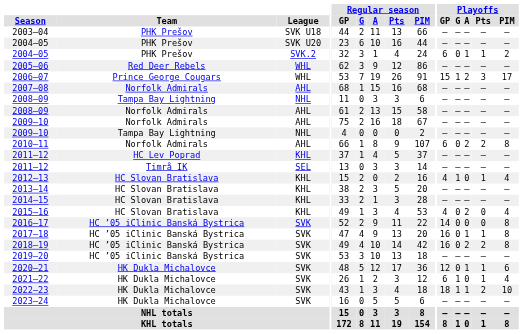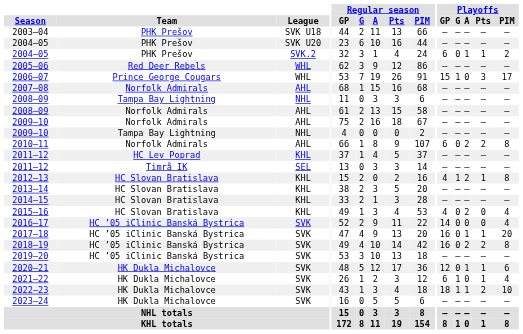 <table border="0" cellpadding="1" cellspacing="0" style="text-align:center; width:60em">
 <tr bgcolor="#e0e0e0">
 <th colspan="3" bgcolor="#ffffff"></th>
 <th rowspan="99" bgcolor="#ffffff"></th>
 <th colspan="5"><a href='#'>Regular season</a></th>
 <th rowspan="99" bgcolor="#ffffff"></th>
 <th colspan="5"><a href='#'>Playoffs</a></th>
 </tr>
 <tr bgcolor="#e0e0e0">
 <th><a href='#'>Season</a></th>
 <th>Team</th>
 <th>League</th>
 <th>GP</th>
 <th><a href='#'>G</a></th>
 <th><a href='#'>A</a></th>
 <th><a href='#'>Pts</a></th>
 <th><a href='#'>PIM</a></th>
 <th>GP</th>
 <th>G</th>
 <th>A</th>
 <th>Pts</th>
 <th>PIM</th>
 </tr>
 <tr>
 <td>2003–04</td>
 <td><a href='#'>PHK Prešov</a></td>
 <td>SVK U18</td>
 <td>44</td>
 <td>2</td>
 <td>11</td>
 <td>13</td>
 <td>66</td>
 <td>—</td>
 <td>—</td>
 <td>—</td>
 <td>—</td>
 <td>—</td>
 </tr>
 <tr bgcolor="#f0f0f0">
 <td>2004–05</td>
 <td>PHK Prešov</td>
 <td>SVK U20</td>
 <td>23</td>
 <td>6</td>
 <td>10</td>
 <td>16</td>
 <td>44</td>
 <td>—</td>
 <td>—</td>
 <td>—</td>
 <td>—</td>
 <td>—</td>
 </tr>
 <tr>
 <td><a href='#'>2004–05</a></td>
 <td>PHK Prešov</td>
 <td><a href='#'>SVK.2</a></td>
 <td>32</td>
 <td>3</td>
 <td>1</td>
 <td>4</td>
 <td>24</td>
 <td>6</td>
 <td>0</td>
 <td>1</td>
 <td>1</td>
 <td>2</td>
 </tr>
 <tr bgcolor="#f0f0f0">
 <td><a href='#'>2005–06</a></td>
 <td><a href='#'>Red Deer Rebels</a></td>
 <td><a href='#'>WHL</a></td>
 <td>62</td>
 <td>3</td>
 <td>9</td>
 <td>12</td>
 <td>86</td>
 <td>—</td>
 <td>—</td>
 <td>—</td>
 <td>—</td>
 <td>—</td>
 </tr>
 <tr>
 <td><a href='#'>2006–07</a></td>
 <td><a href='#'>Prince George Cougars</a></td>
 <td>WHL</td>
 <td>53</td>
 <td>7</td>
 <td>19</td>
 <td>26</td>
 <td>91</td>
 <td>15</td>
 <td>1</td>
-<td>2</td>
+<td>0</td>
 <td>3</td>
 <td>17</td>
 </tr>
 <tr bgcolor="#f0f0f0">
 <td><a href='#'>2007–08</a></td>
 <td><a href='#'>Norfolk Admirals</a></td>
 <td><a href='#'>AHL</a></td>
 <td>68</td>
 <td>1</td>
 <td>15</td>
 <td>16</td>
 <td>68</td>
 <td>—</td>
 <td>—</td>
 <td>—</td>
 <td>—</td>
 <td>—</td>
 </tr>
 <tr>
 <td><a href='#'>2008–09</a></td>
 <td><a href='#'>Tampa Bay Lightning</a></td>
 <td><a href='#'>NHL</a></td>
 <td>11</td>
 <td>0</td>
 <td>3</td>
 <td>3</td>
 <td>6</td>
 <td>—</td>
 <td>—</td>
 <td>—</td>
 <td>—</td>
 <td>—</td>
 </tr>
 <tr bgcolor="#f0f0f0">
 <td><a href='#'>2008–09</a></td>
 <td>Norfolk Admirals</td>
 <td>AHL</td>
 <td>61</td>
 <td>2</td>
 <td>13</td>
 <td>15</td>
 <td>58</td>
 <td>—</td>
 <td>—</td>
 <td>—</td>
 <td>—</td>
 <td>—</td>
 </tr>
 <tr>
 <td><a href='#'>2009–10</a></td>
 <td>Norfolk Admirals</td>
 <td>AHL</td>
 <td>75</td>
 <td>2</td>
 <td>16</td>
 <td>18</td>
 <td>67</td>
 <td>—</td>
 <td>—</td>
 <td>—</td>
 <td>—</td>
 <td>—</td>
 </tr>
 <tr bgcolor="#f0f0f0">
 <td><a href='#'>2009–10</a></td>
 <td>Tampa Bay Lightning</td>
 <td>NHL</td>
 <td>4</td>
 <td>0</td>
 <td>0</td>
 <td>0</td>
 <td>2</td>
 <td>—</td>
 <td>—</td>
 <td>—</td>
 <td>—</td>
 <td>—</td>
 </tr>
 <tr>
 <td><a href='#'>2010–11</a></td>
 <td>Norfolk Admirals</td>
 <td>AHL</td>
 <td>66</td>
 <td>1</td>
 <td>8</td>
 <td>9</td>
 <td>107</td>
 <td>6</td>
 <td>0</td>
 <td>2</td>
 <td>2</td>
 <td>8</td>
 </tr>
 <tr bgcolor="#f0f0f0">
 <td><a href='#'>2011–12</a></td>
 <td><a href='#'>HC Lev Poprad</a></td>
 <td><a href='#'>KHL</a></td>
 <td>37</td>
 <td>1</td>
 <td>4</td>
 <td>5</td>
 <td>37</td>
 <td>—</td>
 <td>—</td>
 <td>—</td>
 <td>—</td>
 <td>—</td>
 </tr>
 <tr>
 <td><a href='#'>2011–12</a></td>
 <td><a href='#'>Timrå IK</a></td>
 <td><a href='#'>SEL</a></td>
 <td>13</td>
 <td>0</td>
 <td>3</td>
 <td>3</td>
 <td>14</td>
 <td>—</td>
 <td>—</td>
 <td>—</td>
 <td>—</td>
 <td>—</td>
 </tr>
 <tr bgcolor="#f0f0f0">
 <td><a href='#'>2012–13</a></td>
 <td><a href='#'>HC Slovan Bratislava</a></td>
 <td>KHL</td>
 <td>15</td>
 <td>2</td>
 <td>0</td>
 <td>2</td>
 <td>16</td>
 <td>4</td>
 <td>1</td>
-<td>0</td>
+<td>2</td>
 <td>1</td>
-<td>4</td>
+<td>8</td>
 </tr>
 <tr>
 <td><a href='#'>2013–14</a></td>
 <td>HC Slovan Bratislava</td>
 <td>KHL</td>
 <td>38</td>
 <td>2</td>
 <td>3</td>
 <td>5</td>
 <td>20</td>
 <td>—</td>
 <td>—</td>
 <td>—</td>
 <td>—</td>
 <td>—</td>
 </tr>
 <tr bgcolor="#f0f0f0">
 <td><a href='#'>2014–15</a></td>
 <td>HC Slovan Bratislava</td>
 <td>KHL</td>
 <td>33</td>
 <td>2</td>
 <td>1</td>
 <td>3</td>
 <td>28</td>
 <td>—</td>
 <td>—</td>
 <td>—</td>
 <td>—</td>
 <td>—</td>
 </tr>
 <tr>
 <td><a href='#'>2015–16</a></td>
 <td>HC Slovan Bratislava</td>
 <td>KHL</td>
 <td>49</td>
 <td>1</td>
 <td>3</td>
 <td>4</td>
 <td>53</td>
 <td>4</td>
 <td>0</td>
 <td>2</td>
 <td>0</td>
 <td>4</td>
 </tr>
 <tr bgcolor="#f0f0f0">
 <td><a href='#'>2016–17</a></td>
 <td><a href='#'>HC ’05 iClinic Banská Bystrica</a></td>
 <td><a href='#'>SVK</a></td>
 <td>52</td>
 <td>2</td>
 <td>9</td>
 <td>11</td>
 <td>22</td>
 <td>14</td>
 <td>0</td>
 <td>0</td>
 <td>0</td>
-<td>8</td>
+<td>4</td>
 </tr>
 <tr>
 <td><a href='#'>2017–18</a></td>
 <td>HC ’05 iClinic Banská Bystrica</td>
 <td>SVK</td>
 <td>47</td>
 <td>4</td>
 <td>9</td>
 <td>13</td>
 <td>20</td>
 <td>16</td>
 <td>0</td>
 <td>1</td>
 <td>1</td>
-<td>8</td>
+<td>20</td>
 </tr>
 <tr bgcolor="#f0f0f0">
 <td><a href='#'>2018–19</a></td>
 <td>HC ’05 iClinic Banská Bystrica</td>
 <td>SVK</td>
 <td>49</td>
 <td>4</td>
 <td>10</td>
 <td>14</td>
 <td>42</td>
 <td>16</td>
 <td>0</td>
 <td>2</td>
 <td>2</td>
 <td>8</td>
 </tr>
 <tr>
 <td><a href='#'>2019–20</a></td>
 <td>HC ’05 iClinic Banská Bystrica</td>
 <td>SVK</td>
 <td>53</td>
 <td>3</td>
 <td>10</td>
 <td>13</td>
 <td>18</td>
 <td>—</td>
 <td>—</td>
 <td>—</td>
 <td>—</td>
 <td>—</td>
 </tr>
 <tr bgcolor="#f0f0f0">
 <td><a href='#'>2020–21</a></td>
 <td><a href='#'>HK Dukla Michalovce</a></td>
 <td>SVK</td>
 <td>48</td>
 <td>5</td>
 <td>12</td>
 <td>17</td>
 <td>36</td>
 <td>12</td>
 <td>0</td>
 <td>1</td>
 <td>1</td>
 <td>6</td>
 </tr>
 <tr>
 <td><a href='#'>2021–22</a></td>
 <td>HK Dukla Michalovce</td>
 <td>SVK</td>
 <td>26</td>
 <td>1</td>
 <td>2</td>
 <td>3</td>
 <td>12</td>
 <td>6</td>
 <td>1</td>
 <td>0</td>
 <td>1</td>
 <td>4</td>
 </tr>
 <tr bgcolor="#f0f0f0">
 <td><a href='#'>2022–23</a></td>
 <td>HK Dukla Michalovce</td>
 <td>SVK</td>
 <td>43</td>
 <td>1</td>
 <td>3</td>
 <td>4</td>
 <td>18</td>
 <td>18</td>
 <td>1</td>
 <td>1</td>
 <td>2</td>
 <td>10</td>
 </tr>
 <tr>
 <td><a href='#'>2023–24</a></td>
 <td>HK Dukla Michalovce</td>
 <td>SVK</td>
 <td>16</td>
 <td>0</td>
 <td>5</td>
 <td>5</td>
 <td>6</td>
 <td>—</td>
 <td>—</td>
 <td>—</td>
 <td>—</td>
 <td>—</td>
 </tr>
 <tr bgcolor="#e0e0e0">
 <th colspan="3">NHL totals</th>
 <th>15</th>
 <th>0</th>
 <th>3</th>
 <th>3</th>
 <th>8</th>
 <th>—</th>
 <th>—</th>
 <th>—</th>
 <th>—</th>
 <th>—</th>
 </tr>
 <tr bgcolor="#e0e0e0">
 <th colspan="3">KHL totals</th>
 <th>172</th>
 <th>8</th>
 <th>11</th>
 <th>19</th>
 <th>154</th>
 <th>8</th>
 <th>1</th>
 <th>0</th>
 <th>1</th>
 <th>8</th>
 </tr>
 </table>
